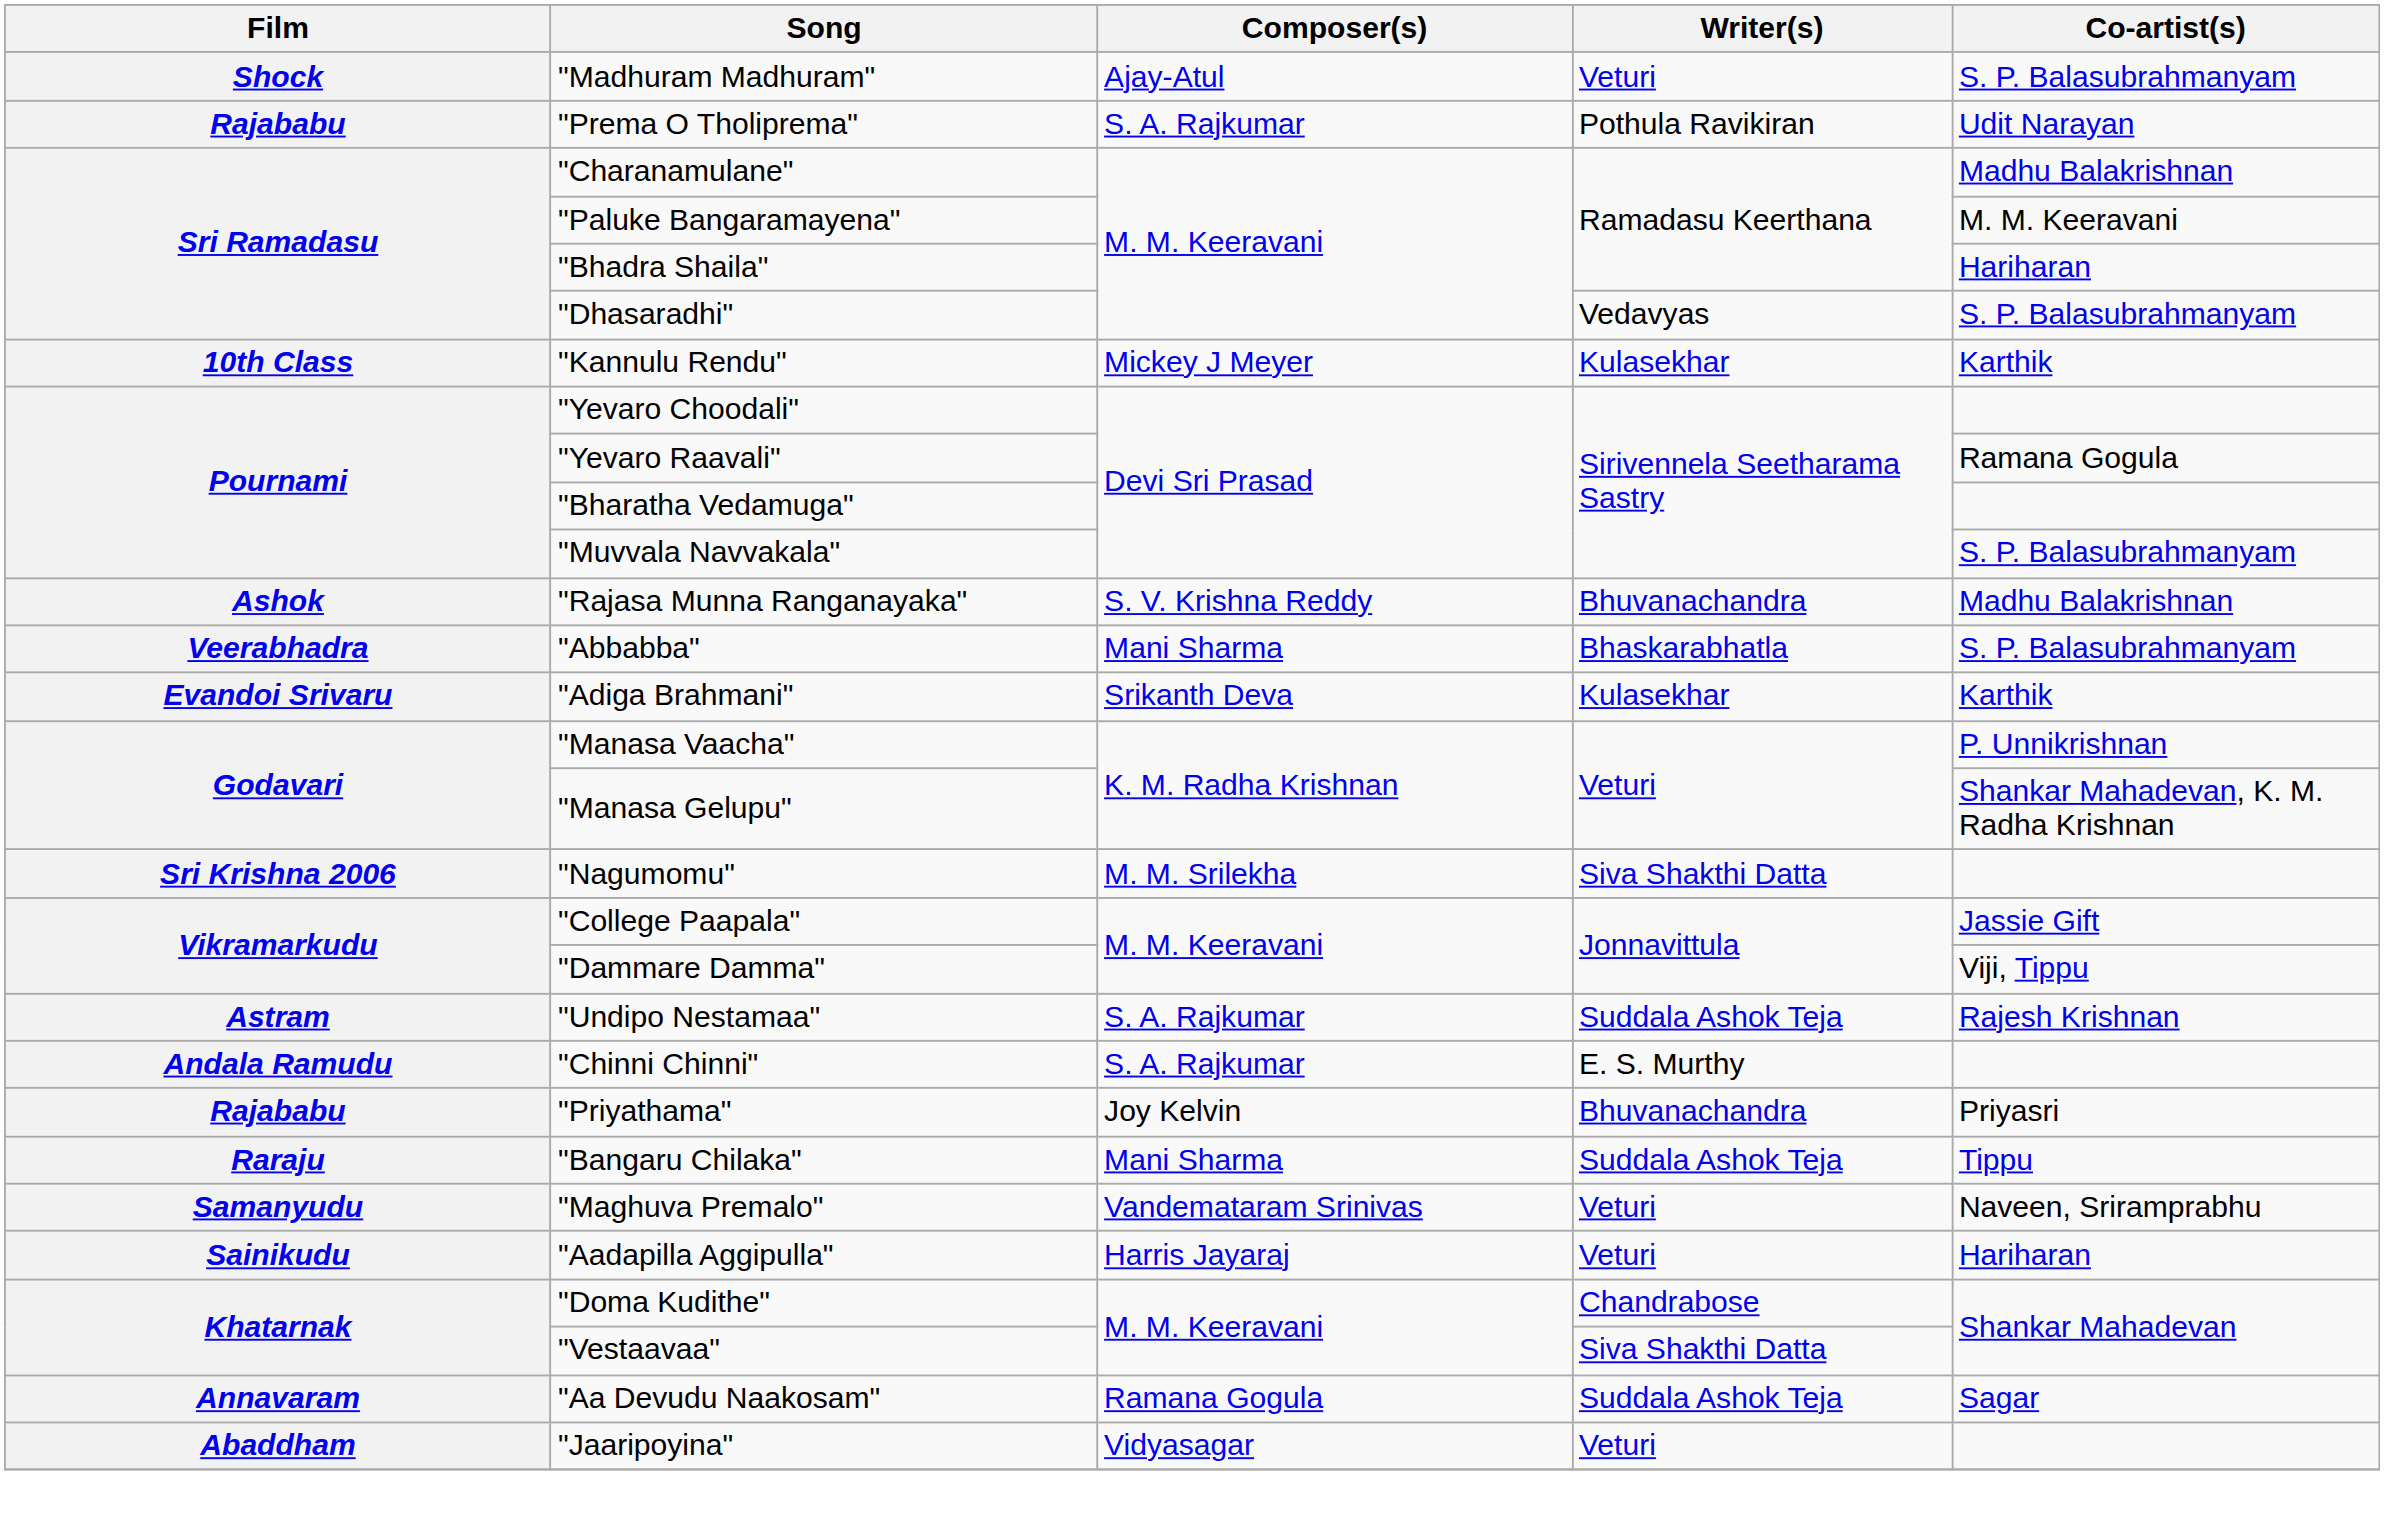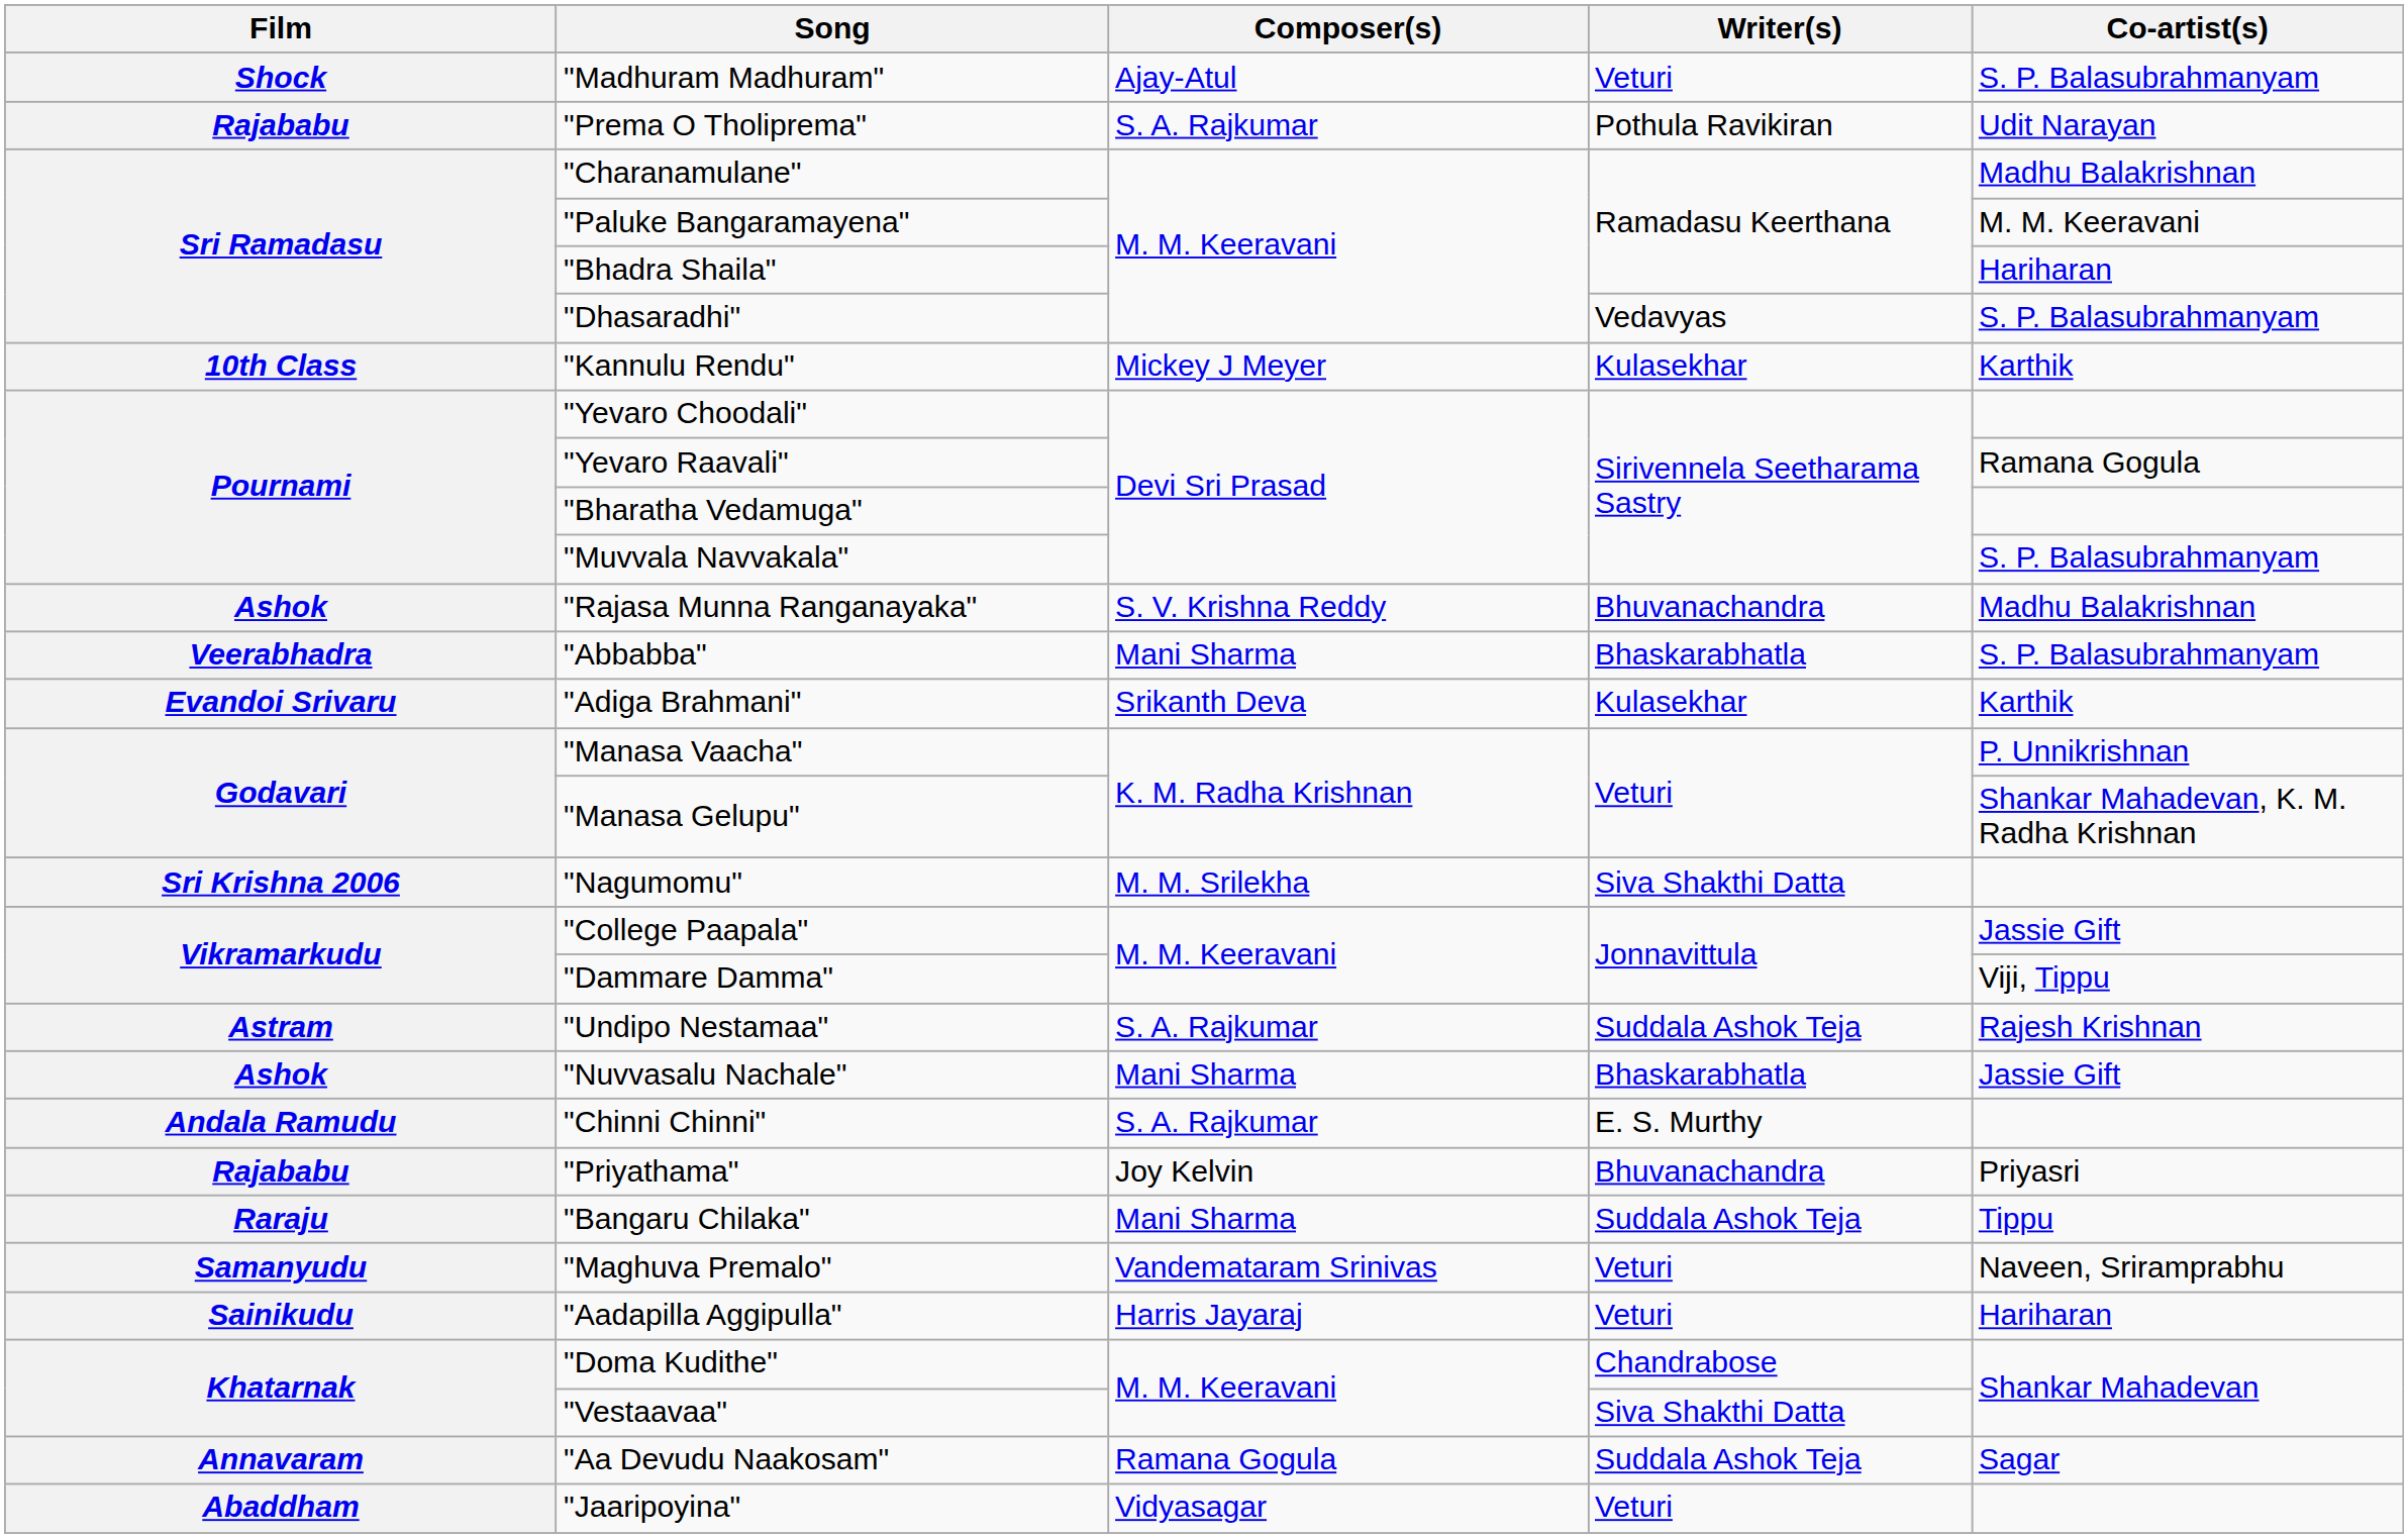 <table class="wikitable plainrowheaders" width="100%" textcolor:#000;">
 <tr>
 <th scope="col" width=23%><strong>Film</strong></th>
 <th scope="col" width=23%><strong>Song</strong></th>
 <th scope="col" width=20%><strong>Composer(s)</strong></th>
 <th scope="col" width=16%><strong>Writer(s)</strong></th>
 <th scope="col" width=18%><strong>Co-artist(s)</strong></th>
 </tr>
 <tr>
 <th><em><a href='#'>Shock</a></em></th>
 <td>"Madhuram Madhuram"</td>
 <td><a href='#'>Ajay-Atul</a></td>
 <td><a href='#'>Veturi</a></td>
 <td><a href='#'>S. P. Balasubrahmanyam</a></td>
 </tr>
 <tr>
 <th><em><a href='#'>Rajababu</a></em></th>
 <td>"Prema O Tholiprema"</td>
 <td><a href='#'>S. A. Rajkumar</a></td>
 <td>Pothula Ravikiran</td>
 <td><a href='#'>Udit Narayan</a></td>
 </tr>
 <tr>
 <th rowspan="4"><em><a href='#'>Sri Ramadasu</a></em></th>
 <td>"Charanamulane"</td>
 <td rowspan="4"><a href='#'>M. M. Keeravani</a></td>
 <td rowspan="3">Ramadasu Keerthana</td>
 <td><a href='#'>Madhu Balakrishnan</a></td>
 </tr>
 <tr>
 <td>"Paluke Bangaramayena"</td>
 <td>M. M. Keeravani</td>
 </tr>
 <tr>
 <td>"Bhadra Shaila"</td>
 <td><a href='#'>Hariharan</a></td>
 </tr>
 <tr>
 <td>"Dhasaradhi"</td>
 <td>Vedavyas</td>
 <td><a href='#'>S. P. Balasubrahmanyam</a></td>
 </tr>
 <tr>
 <th><em><a href='#'>10th Class</a></em></th>
 <td>"Kannulu Rendu"</td>
 <td><a href='#'>Mickey J Meyer</a></td>
 <td><a href='#'>Kulasekhar</a></td>
 <td><a href='#'>Karthik</a></td>
 </tr>
 <tr>
 <th rowspan="4"><em><a href='#'>Pournami</a></em></th>
 <td>"Yevaro Choodali"</td>
 <td rowspan="4"><a href='#'>Devi Sri Prasad</a></td>
 <td rowspan="4"><a href='#'>Sirivennela Seetharama Sastry</a></td>
 <td></td>
 </tr>
 <tr>
 <td>"Yevaro Raavali"</td>
 <td>Ramana Gogula</td>
 </tr>
 <tr>
 <td>"Bharatha Vedamuga"</td>
 <td></td>
 </tr>
 <tr>
 <td>"Muvvala Navvakala"</td>
 <td><a href='#'>S. P. Balasubrahmanyam</a></td>
 </tr>
 <tr>
 <th><em><a href='#'>Ashok</a></em></th>
 <td>"Rajasa Munna Ranganayaka"</td>
 <td><a href='#'>S. V. Krishna Reddy</a></td>
 <td><a href='#'>Bhuvanachandra</a></td>
 <td><a href='#'>Madhu Balakrishnan</a></td>
 </tr>
 <tr>
 <th><em><a href='#'>Veerabhadra</a></em></th>
 <td>"Abbabba"</td>
 <td><a href='#'>Mani Sharma</a></td>
 <td><a href='#'>Bhaskarabhatla</a></td>
 <td><a href='#'>S. P. Balasubrahmanyam</a></td>
 </tr>
 <tr>
 <th><em><a href='#'>Evandoi Srivaru</a></em></th>
 <td>"Adiga Brahmani"</td>
 <td><a href='#'>Srikanth Deva</a></td>
 <td><a href='#'>Kulasekhar</a></td>
 <td><a href='#'>Karthik</a></td>
 </tr>
 <tr>
 <th rowspan="2"><em><a href='#'>Godavari</a></em></th>
 <td>"Manasa Vaacha"</td>
 <td rowspan="2"><a href='#'>K. M. Radha Krishnan</a></td>
 <td rowspan="2"><a href='#'>Veturi</a></td>
 <td><a href='#'>P. Unnikrishnan</a></td>
 </tr>
 <tr>
 <td>"Manasa Gelupu"</td>
 <td><a href='#'>Shankar Mahadevan</a>, K. M. Radha Krishnan</td>
 </tr>
 <tr>
 <th><em><a href='#'>Sri Krishna 2006</a></em></th>
 <td>"Nagumomu"</td>
 <td><a href='#'>M. M. Srilekha</a></td>
 <td><a href='#'>Siva Shakthi Datta</a></td>
 <td></td>
 </tr>
 <tr>
 <th rowspan="2"><em><a href='#'>Vikramarkudu</a></em></th>
 <td>"College Paapala"</td>
 <td rowspan="2"><a href='#'>M. M. Keeravani</a></td>
 <td rowspan="2"><a href='#'>Jonnavittula</a></td>
 <td><a href='#'>Jassie Gift</a></td>
 </tr>
 <tr>
 <td>"Dammare Damma"</td>
 <td>Viji, <a href='#'>Tippu</a></td>
 </tr>
 <tr>
 <th><em><a href='#'>Astram</a></em></th>
 <td>"Undipo Nestamaa"</td>
 <td><a href='#'>S. A. Rajkumar</a></td>
 <td><a href='#'>Suddala Ashok Teja</a></td>
 <td><a href='#'>Rajesh Krishnan</a></td>
 </tr>
 <tr>
+<th><em><a href='#'>Ashok</a></em></th>
+<td>"Nuvvasalu Nachale"</td>
+<td><a href='#'>Mani Sharma</a></td>
+<td><a href='#'>Bhaskarabhatla</a></td>
+<td><a href='#'>Jassie Gift</a></td>
+</tr>
+<tr>
 <th><em><a href='#'>Andala Ramudu</a></em></th>
 <td>"Chinni Chinni"</td>
 <td><a href='#'>S. A. Rajkumar</a></td>
 <td>E. S. Murthy</td>
 <td></td>
 </tr>
 <tr>
 <th><em><a href='#'>Rajababu</a></em></th>
 <td>"Priyathama"</td>
 <td>Joy Kelvin</td>
 <td><a href='#'>Bhuvanachandra</a></td>
 <td>Priyasri</td>
 </tr>
 <tr>
 <th><em><a href='#'>Raraju</a></em></th>
 <td>"Bangaru Chilaka"</td>
 <td><a href='#'>Mani Sharma</a></td>
 <td><a href='#'>Suddala Ashok Teja</a></td>
 <td><a href='#'>Tippu</a></td>
 </tr>
 <tr>
 <th><em><a href='#'>Samanyudu</a></em></th>
 <td>"Maghuva Premalo"</td>
 <td><a href='#'>Vandemataram Srinivas</a></td>
 <td><a href='#'>Veturi</a></td>
 <td>Naveen, Sriramprabhu</td>
 </tr>
 <tr>
 <th><em><a href='#'>Sainikudu</a></em></th>
 <td>"Aadapilla Aggipulla"</td>
 <td><a href='#'>Harris Jayaraj</a></td>
 <td><a href='#'>Veturi</a></td>
 <td><a href='#'>Hariharan</a></td>
 </tr>
 <tr>
 <th rowspan="2"><em><a href='#'>Khatarnak</a></em></th>
 <td>"Doma Kudithe"</td>
 <td rowspan="2"><a href='#'>M. M. Keeravani</a></td>
 <td><a href='#'>Chandrabose</a></td>
 <td rowspan="2"><a href='#'>Shankar Mahadevan</a></td>
 </tr>
 <tr>
 <td>"Vestaavaa"</td>
 <td><a href='#'>Siva Shakthi Datta</a></td>
 </tr>
 <tr>
 <th><em><a href='#'>Annavaram</a></em></th>
 <td>"Aa Devudu Naakosam"</td>
 <td><a href='#'>Ramana Gogula</a></td>
 <td><a href='#'>Suddala Ashok Teja</a></td>
 <td><a href='#'>Sagar</a></td>
 </tr>
 <tr>
 <th><em><a href='#'>Abaddham</a></em></th>
 <td>"Jaaripoyina"</td>
 <td><a href='#'>Vidyasagar</a></td>
 <td><a href='#'>Veturi</a></td>
 <td></td>
 </tr>
 <tr>
 </tr>
 </table>
